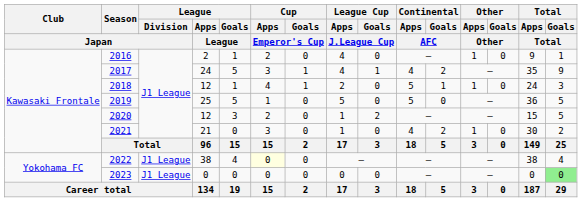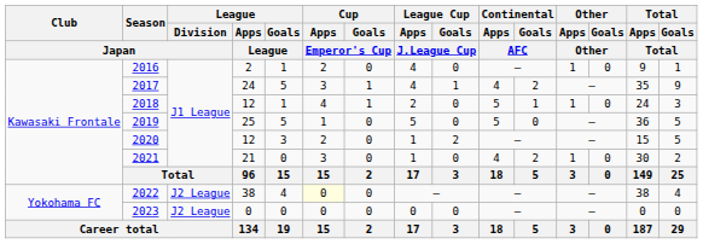 <table class="wikitable" style="text-align:center;">
 <tr>
 <th rowspan=2>Club</th>
 <th rowspan=2>Season</th>
 <th colspan=3>League</th>
 <th colspan=2>Cup</th>
 <th colspan=2>League Cup</th>
 <th colspan=2>Continental</th>
 <th colspan=2>Other</th>
 <th colspan=2>Total</th>
 </tr>
 <tr>
 <th>Division</th>
 <th>Apps</th>
 <th>Goals</th>
 <th>Apps</th>
 <th>Goals</th>
 <th>Apps</th>
 <th>Goals</th>
 <th>Apps</th>
 <th>Goals</th>
 <th>Apps</th>
 <th>Goals</th>
 <th>Apps</th>
 <th>Goals</th>
 </tr>
 <tr>
 <th colspan=3>Japan</th>
 <th colspan=2>League</th>
 <th colspan=2><a href='#'>Emperor's Cup</a></th>
 <th colspan=2><a href='#'>J.League Cup</a></th>
 <th colspan=2><a href='#'>AFC</a></th>
 <th colspan=2>Other</th>
 <th colspan=2>Total</th>
 </tr>
 <tr>
 <td rowspan="7"><a href='#'>Kawasaki Frontale</a></td>
 <td><a href='#'>2016</a></td>
 <td rowspan="6"><a href='#'>J1 League</a></td>
 <td>2</td>
 <td>1</td>
 <td>2</td>
 <td>0</td>
 <td>4</td>
 <td>0</td>
 <td colspan="2">–</td>
 <td>1</td>
 <td>0</td>
 <td>9</td>
 <td>1</td>
 </tr>
 <tr>
 <td><a href='#'>2017</a></td>
 <td>24</td>
 <td>5</td>
 <td>3</td>
 <td>1</td>
 <td>4</td>
 <td>1</td>
 <td>4</td>
 <td>2</td>
 <td colspan="2">–</td>
 <td>35</td>
 <td>9</td>
 </tr>
 <tr>
 <td><a href='#'>2018</a></td>
 <td>12</td>
 <td>1</td>
 <td>4</td>
 <td>1</td>
 <td>2</td>
 <td>0</td>
 <td>5</td>
 <td>1</td>
 <td>1</td>
 <td>0</td>
 <td>24</td>
 <td>3</td>
 </tr>
 <tr>
 <td><a href='#'>2019</a></td>
 <td>25</td>
 <td>5</td>
 <td>1</td>
 <td>0</td>
 <td>5</td>
 <td>0</td>
 <td>5</td>
 <td>0</td>
 <td colspan="2">–</td>
 <td>36</td>
 <td>5</td>
 </tr>
 <tr>
 <td><a href='#'>2020</a></td>
 <td>12</td>
 <td>3</td>
 <td>2</td>
 <td>0</td>
 <td>1</td>
 <td>2</td>
 <td colspan="2">–</td>
 <td colspan="2">–</td>
 <td>15</td>
 <td>5</td>
 </tr>
 <tr>
 <td><a href='#'>2021</a></td>
 <td>21</td>
 <td>0</td>
 <td>3</td>
 <td>0</td>
 <td>1</td>
 <td>0</td>
 <td>4</td>
 <td>2</td>
 <td>1</td>
 <td>0</td>
 <td>30</td>
 <td>2</td>
 </tr>
 <tr>
 <th colspan="2">Total</th>
 <th>96</th>
 <th>15</th>
 <th>15</th>
 <th>2</th>
 <th>17</th>
 <th>3</th>
 <th>18</th>
 <th>5</th>
 <th>3</th>
 <th>0</th>
 <th>149</th>
 <th>25</th>
 </tr>
 <tr>
 <td rowspan=2><a href='#'>Yokohama FC</a></td>
 <td><a href='#'>2022</a></td>
-<td><a href='#'>J1 League</a></td>
+<td><a href='#'>J2 League</a></td>
 <td>38</td>
 <td>4</td>
 <td style="background: lightyellow;">0</td>
 <td>0</td>
 <td colspan="2">–</td>
 <td colspan="2">–</td>
 <td colspan="2">–</td>
 <td>38</td>
 <td>4</td>
 </tr>
 <tr>
 <td><a href='#'>2023</a></td>
-<td><a href='#'>J1 League</a></td>
+<td><a href='#'>J2 League</a></td>
 <td>0</td>
 <td>0</td>
 <td>0</td>
 <td>0</td>
 <td>0</td>
 <td>0</td>
 <td colspan="2">–</td>
 <td colspan="2">–</td>
 <td>0</td>
-<td style="background: lightgreen;">0</td>
+<td>0</td>
 </tr>
 <tr>
 <th colspan=3>Career total</th>
 <th>134</th>
 <th>19</th>
 <th>15</th>
 <th>2</th>
 <th>17</th>
 <th>3</th>
 <th>18</th>
 <th>5</th>
 <th>3</th>
 <th>0</th>
 <th>187</th>
 <th>29</th>
 </tr>
 </table>
